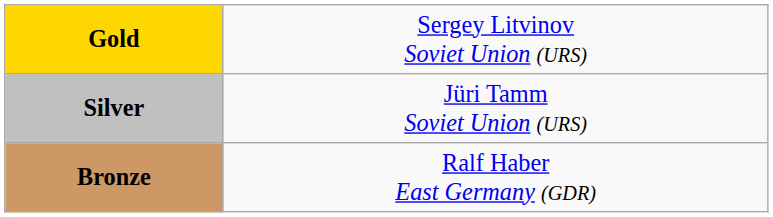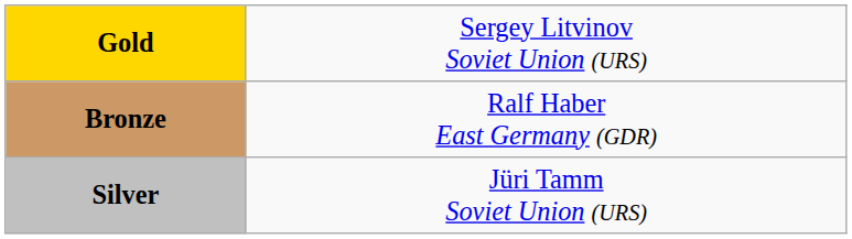 <table class="wikitable" style=" text-align:center; font-size:110%;" width="35%">
 <tr>
 <td bgcolor="gold"><strong>Gold</strong></td>
 <td> <a href='#'>Sergey Litvinov</a><br><em><a href='#'>Soviet Union</a> <small>(URS)</small></em></td>
 </tr>
 <tr>
+<td bgcolor="CC9966"><strong>Bronze</strong></td>
+<td> <a href='#'>Ralf Haber</a><br><em><a href='#'>East Germany</a> <small>(GDR)</small></em></td>
+</tr>
+<tr>
 <td bgcolor="silver"><strong>Silver</strong></td>
 <td> <a href='#'>Jüri Tamm</a><br><em><a href='#'>Soviet Union</a> <small>(URS)</small></em></td>
 </tr>
-<tr>
-<td bgcolor="CC9966"><strong>Bronze</strong></td>
-<td> <a href='#'>Ralf Haber</a><br><em><a href='#'>East Germany</a> <small>(GDR)</small></em></td>
-</tr>
 </table>
